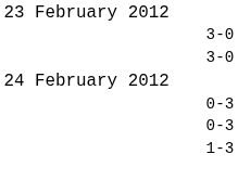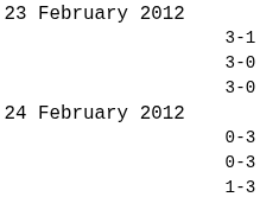 <table style="width:50%;" cellspacing="1">
 <tr>
 <th width=15%></th>
 <th width=10%></th>
 <th width=15%></th>
 </tr>
 <tr>
 <td>23 February 2012</td>
+</tr>
+<tr style=font-size:90%>
+<td align=right></td>
+<td align=center>3-1</td>
+<td></td>
 </tr>
 <tr style=font-size:90%>
 <td align=right></td>
 <td align=center>3-0</td>
 <td></td>
 </tr>
 <tr style=font-size:90%>
 <td align=right></td>
 <td align=center>3-0</td>
 <td></td>
 </tr>
 <tr>
 <td>24 February 2012</td>
 </tr>
 <tr style=font-size:90%>
 <td align=right></td>
 <td align=center>0-3</td>
 <td></td>
 </tr>
 <tr style=font-size:90%>
 <td align=right></td>
 <td align=center>0-3</td>
 <td></td>
 </tr>
 <tr style=font-size:90%>
 <td align=right></td>
 <td align=center>1-3</td>
 <td></td>
 </tr>
 </table>
